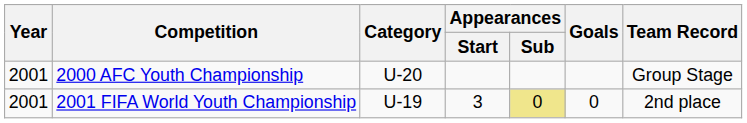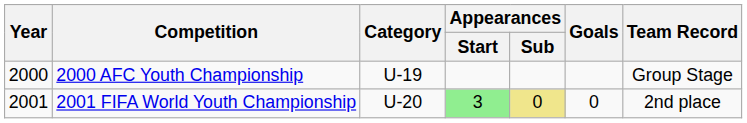 <table class="wikitable" style="text-align: center;">
 <tr>
 <th rowspan="2">Year</th>
 <th rowspan="2">Competition</th>
 <th rowspan="2">Category</th>
 <th colspan="2">Appearances</th>
 <th rowspan="2">Goals</th>
 <th rowspan="2">Team Record</th>
 </tr>
 <tr>
 <th>Start</th>
 <th>Sub</th>
 </tr>
 <tr>
-<td>2001</td>
+<td>2000</td>
 <td align="left"><a href='#'>2000 AFC Youth Championship</a></td>
-<td>U-20</td>
+<td>U-19</td>
 <td></td>
 <td></td>
 <td></td>
 <td>Group Stage</td>
 </tr>
 <tr>
 <td>2001</td>
 <td align="left"><a href='#'>2001 FIFA World Youth Championship</a></td>
-<td>U-19</td>
-<td>3</td>
+<td>U-20</td>
+<td style="background: lightgreen;">3</td>
 <td style="background: khaki;">0</td>
 <td>0</td>
 <td>2nd place</td>
 </tr>
 </table>
